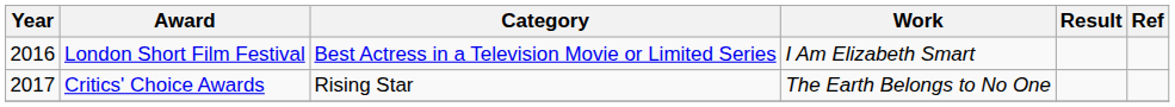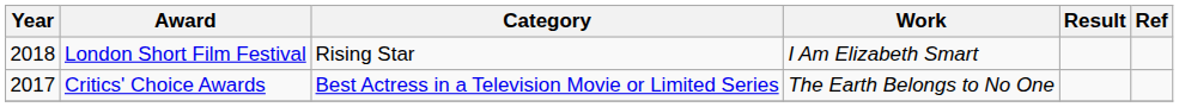 <table class="wikitable plainrowheaders">
 <tr>
 <th>Year</th>
 <th>Award</th>
 <th>Category</th>
 <th>Work</th>
 <th>Result</th>
 <th>Ref</th>
 </tr>
 <tr>
-<td>2016</td>
+<td>2018</td>
 <td><a href='#'>London Short Film Festival</a></td>
-<td><a href='#'>Best Actress in a Television Movie or Limited Series</a></td>
+<td>Rising Star</td>
 <td><em>I Am Elizabeth Smart</em></td>
 <td></td>
 <td></td>
 </tr>
 <tr>
 <td>2017</td>
 <td><a href='#'>Critics' Choice Awards</a></td>
-<td>Rising Star</td>
+<td><a href='#'>Best Actress in a Television Movie or Limited Series</a></td>
 <td><em>The Earth Belongs to No One</em></td>
 <td></td>
 <td></td>
 </tr>
 <tr>
 </tr>
 </table>
